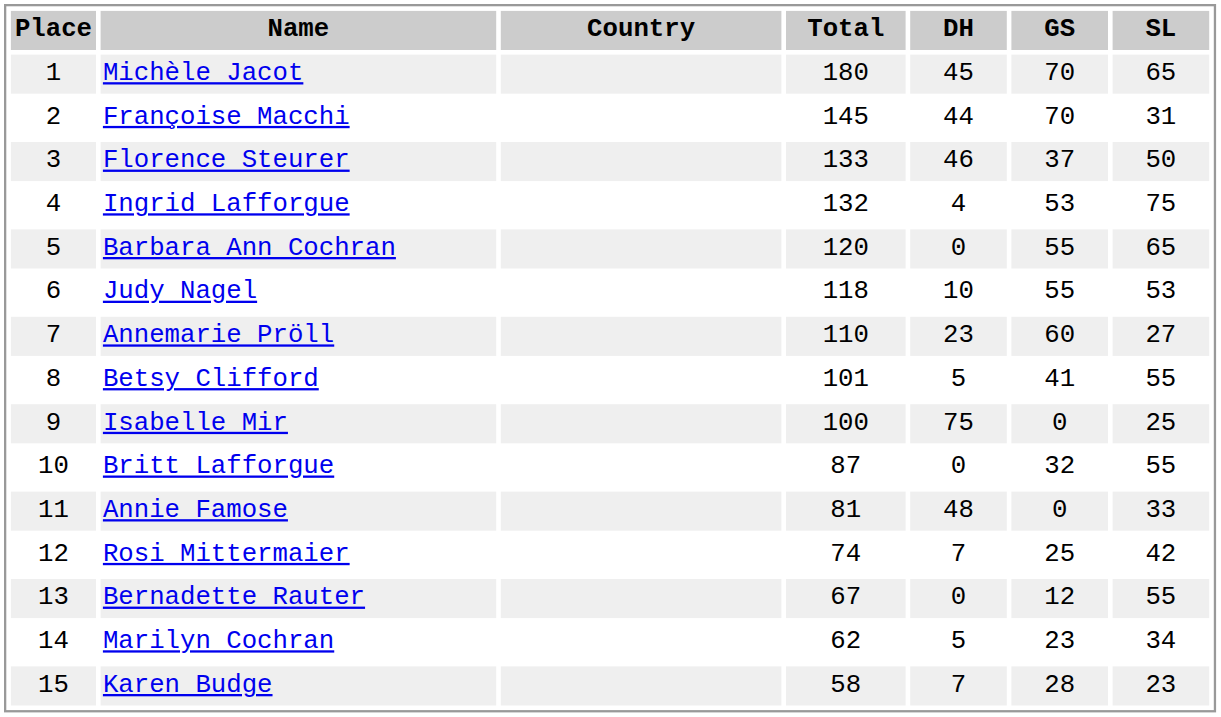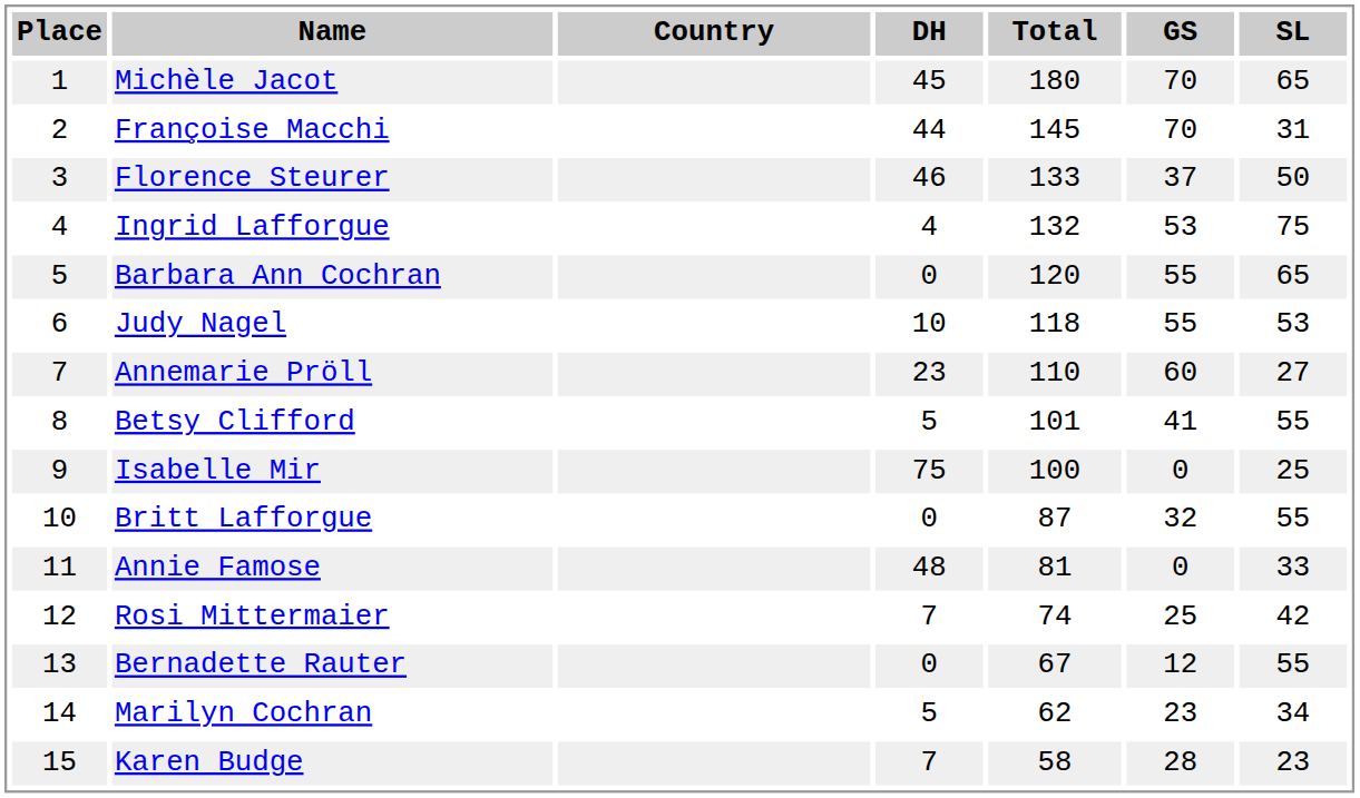 <table border="0" style="border: 1px solid #999; background-color:#FFFFFF; text-align:center; font-size:86%; line-height:15px;">
 <tr align="center" bgcolor="#CCCCCC">
 <th width=35>Place</th>
 <th width=170>Name</th>
 <th width=120>Country</th>
+<th width=40>DH</th>
 <th width=50>Total</th>
-<th width=40>DH</th>
 <th width=40>GS</th>
 <th width=40>SL</th>
 </tr>
 <tr bgcolor="#EFEFEF">
 <td>1</td>
 <td align="left"><a href='#'>Michèle Jacot</a></td>
 <td align="left"></td>
+<td>45</td>
 <td>180</td>
-<td>45</td>
 <td>70</td>
 <td>65</td>
 </tr>
 <tr>
 <td>2</td>
 <td align="left"><a href='#'>Françoise Macchi</a></td>
 <td align="left"></td>
+<td>44</td>
 <td>145</td>
-<td>44</td>
 <td>70</td>
 <td>31</td>
 </tr>
 <tr bgcolor="#EFEFEF">
 <td>3</td>
 <td align="left"><a href='#'>Florence Steurer</a></td>
 <td align="left"></td>
+<td>46</td>
 <td>133</td>
-<td>46</td>
 <td>37</td>
 <td>50</td>
 </tr>
 <tr>
 <td>4</td>
 <td align="left"><a href='#'>Ingrid Lafforgue</a></td>
 <td align="left"></td>
+<td>4</td>
 <td>132</td>
-<td>4</td>
 <td>53</td>
 <td>75</td>
 </tr>
 <tr bgcolor="#EFEFEF">
 <td>5</td>
 <td align="left"><a href='#'>Barbara Ann Cochran</a></td>
 <td align="left"></td>
+<td>0</td>
 <td>120</td>
-<td>0</td>
 <td>55</td>
 <td>65</td>
 </tr>
 <tr>
 <td>6</td>
 <td align="left"><a href='#'>Judy Nagel</a></td>
 <td align="left"></td>
+<td>10</td>
 <td>118</td>
-<td>10</td>
 <td>55</td>
 <td>53</td>
 </tr>
 <tr bgcolor="#EFEFEF">
 <td>7</td>
 <td align="left"><a href='#'>Annemarie Pröll</a></td>
 <td align="left"></td>
+<td>23</td>
 <td>110</td>
-<td>23</td>
 <td>60</td>
 <td>27</td>
 </tr>
 <tr>
 <td>8</td>
 <td align="left"><a href='#'>Betsy Clifford</a></td>
 <td align="left"></td>
+<td>5</td>
 <td>101</td>
-<td>5</td>
 <td>41</td>
 <td>55</td>
 </tr>
 <tr bgcolor="#EFEFEF">
 <td>9</td>
 <td align="left"><a href='#'>Isabelle Mir</a></td>
 <td align="left"></td>
+<td>75</td>
 <td>100</td>
-<td>75</td>
 <td>0</td>
 <td>25</td>
 </tr>
 <tr>
 <td>10</td>
 <td align="left"><a href='#'>Britt Lafforgue</a></td>
 <td align="left"></td>
+<td>0</td>
 <td>87</td>
-<td>0</td>
 <td>32</td>
 <td>55</td>
 </tr>
 <tr bgcolor="#EFEFEF">
 <td>11</td>
 <td align="left"><a href='#'>Annie Famose</a></td>
 <td align="left"></td>
+<td>48</td>
 <td>81</td>
-<td>48</td>
 <td>0</td>
 <td>33</td>
 </tr>
 <tr>
 <td>12</td>
 <td align="left"><a href='#'>Rosi Mittermaier</a></td>
 <td align="left"></td>
+<td>7</td>
 <td>74</td>
-<td>7</td>
 <td>25</td>
 <td>42</td>
 </tr>
 <tr bgcolor="#EFEFEF">
 <td>13</td>
 <td align="left"><a href='#'>Bernadette Rauter</a></td>
 <td align="left"></td>
+<td>0</td>
 <td>67</td>
-<td>0</td>
 <td>12</td>
 <td>55</td>
 </tr>
 <tr>
 <td>14</td>
 <td align="left"><a href='#'>Marilyn Cochran</a></td>
 <td align="left"></td>
+<td>5</td>
 <td>62</td>
-<td>5</td>
 <td>23</td>
 <td>34</td>
 </tr>
 <tr bgcolor="#EFEFEF">
 <td>15</td>
 <td align="left"><a href='#'>Karen Budge</a></td>
 <td align="left"></td>
+<td>7</td>
 <td>58</td>
-<td>7</td>
 <td>28</td>
 <td>23</td>
 </tr>
 </table>
